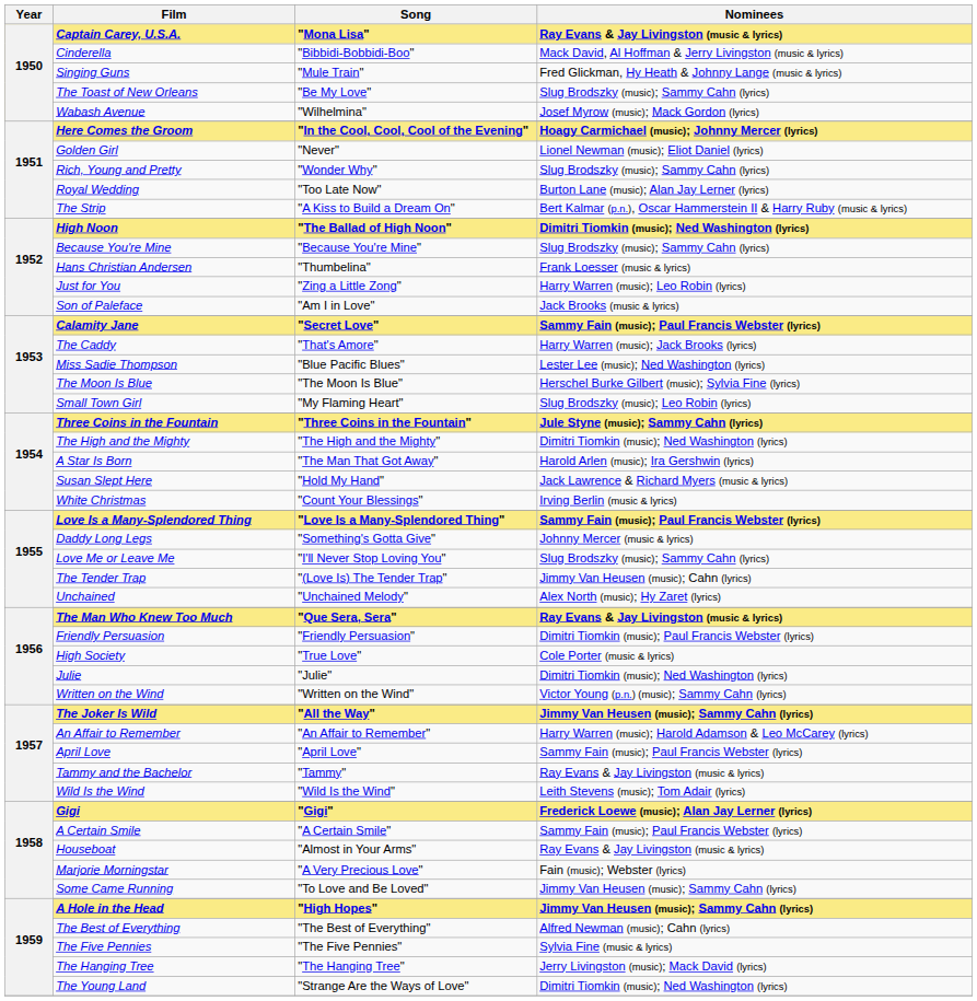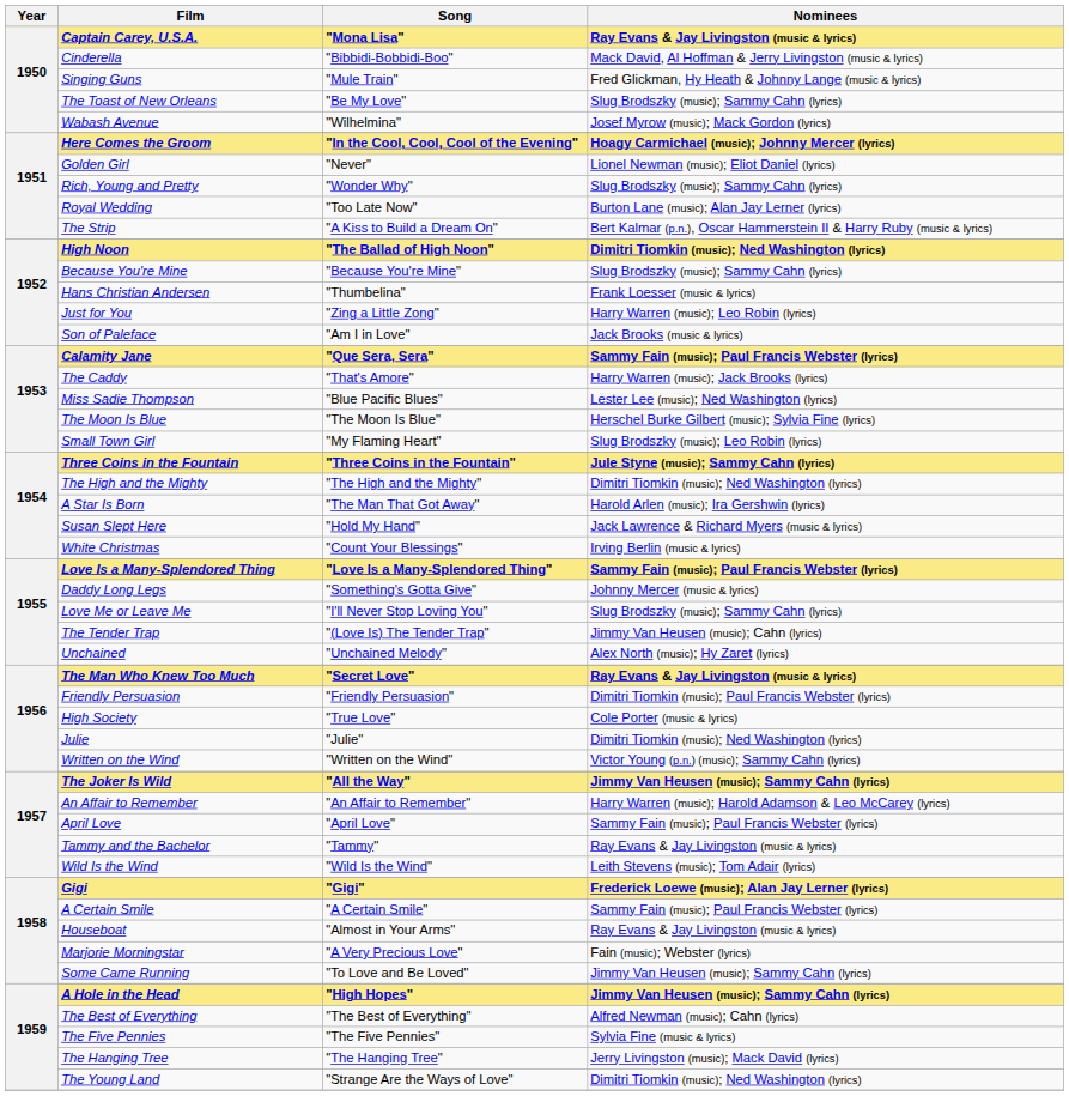 <table class="wikitable" style="width:100%">
 <tr bgcolor="#bebebe">
 <th width="5%">Year</th>
 <th width="25%">Film</th>
 <th width="25%">Song</th>
 <th width="45%">Nominees</th>
 </tr>
 <tr style="background:#FAEB86">
 <th rowspan="5">1950<br> <br></th>
 <td><strong><em><a href='#'>Captain Carey, U.S.A.</a></em></strong></td>
 <td><strong>"<a href='#'>Mona Lisa</a>"</strong></td>
 <td><strong><a href='#'>Ray Evans</a> & <a href='#'>Jay Livingston</a> <small>(music & lyrics)</small></strong></td>
 </tr>
 <tr>
 <td><em><a href='#'>Cinderella</a></em></td>
 <td>"<a href='#'>Bibbidi-Bobbidi-Boo</a>"</td>
 <td><a href='#'>Mack David</a>, <a href='#'>Al Hoffman</a> & <a href='#'>Jerry Livingston</a> <small>(music & lyrics)</small></td>
 </tr>
 <tr>
 <td><em><a href='#'>Singing Guns</a></em></td>
 <td>"<a href='#'>Mule Train</a>"</td>
 <td>Fred Glickman, <a href='#'>Hy Heath</a> & <a href='#'>Johnny Lange</a> <small>(music & lyrics)</small></td>
 </tr>
 <tr>
 <td><em><a href='#'>The Toast of New Orleans</a></em></td>
 <td>"<a href='#'>Be My Love</a>"</td>
 <td><a href='#'>Slug Brodszky</a> <small>(music)</small>; <a href='#'>Sammy Cahn</a> <small>(lyrics)</small></td>
 </tr>
 <tr>
 <td><em><a href='#'>Wabash Avenue</a></em></td>
 <td>"Wilhelmina"</td>
 <td><a href='#'>Josef Myrow</a> <small>(music)</small>; <a href='#'>Mack Gordon</a> <small>(lyrics)</small></td>
 </tr>
 <tr>
 <th rowspan="6" style="text-align:center">1951<br> <br></th>
 </tr>
 <tr style="background:#FAEB86">
 <td><strong><em><a href='#'>Here Comes the Groom</a></em></strong></td>
 <td><strong>"<a href='#'>In the Cool, Cool, Cool of the Evening</a>"</strong></td>
 <td><strong><a href='#'>Hoagy Carmichael</a> <small>(music)</small>; <a href='#'>Johnny Mercer</a> <small>(lyrics)</small></strong></td>
 </tr>
 <tr>
 <td><em><a href='#'>Golden Girl</a></em></td>
 <td>"Never"</td>
 <td><a href='#'>Lionel Newman</a> <small>(music)</small>; <a href='#'>Eliot Daniel</a> <small>(lyrics)</small></td>
 </tr>
 <tr>
 <td><em><a href='#'>Rich, Young and Pretty</a></em></td>
 <td>"<a href='#'>Wonder Why</a>"</td>
 <td><a href='#'>Slug Brodszky</a> <small>(music)</small>; <a href='#'>Sammy Cahn</a> <small>(lyrics)</small></td>
 </tr>
 <tr>
 <td><em><a href='#'>Royal Wedding</a></em></td>
 <td>"Too Late Now"</td>
 <td><a href='#'>Burton Lane</a> <small>(music)</small>; <a href='#'>Alan Jay Lerner</a> <small>(lyrics)</small></td>
 </tr>
 <tr>
 <td><em><a href='#'>The Strip</a></em></td>
 <td>"<a href='#'>A Kiss to Build a Dream On</a>"</td>
 <td><a href='#'>Bert Kalmar</a> <small>(<a href='#'>p.n.</a>)</small>, <a href='#'>Oscar Hammerstein II</a> & <a href='#'>Harry Ruby</a> <small>(music & lyrics)</small></td>
 </tr>
 <tr>
 <th rowspan="6" style="text-align:center">1952<br> <br></th>
 </tr>
 <tr style="background:#FAEB86">
 <td><strong><em><a href='#'>High Noon</a></em></strong></td>
 <td><strong>"<a href='#'>The Ballad of High Noon</a>"</strong></td>
 <td><strong><a href='#'>Dimitri Tiomkin</a> <small>(music)</small>; <a href='#'>Ned Washington</a> <small>(lyrics)</small></strong></td>
 </tr>
 <tr>
 <td><em><a href='#'>Because You're Mine</a></em></td>
 <td>"<a href='#'>Because You're Mine</a>"</td>
 <td><a href='#'>Slug Brodszky</a> <small>(music)</small>; <a href='#'>Sammy Cahn</a> <small>(lyrics)</small></td>
 </tr>
 <tr>
 <td><em><a href='#'>Hans Christian Andersen</a></em></td>
 <td>"Thumbelina"</td>
 <td><a href='#'>Frank Loesser</a> <small>(music & lyrics)</small></td>
 </tr>
 <tr>
 <td><em><a href='#'>Just for You</a></em></td>
 <td>"<a href='#'>Zing a Little Zong</a>"</td>
 <td><a href='#'>Harry Warren</a> <small>(music)</small>; <a href='#'>Leo Robin</a> <small>(lyrics)</small></td>
 </tr>
 <tr>
 <td><em><a href='#'>Son of Paleface</a></em></td>
 <td>"Am I in Love"</td>
 <td><a href='#'>Jack Brooks</a> <small>(music & lyrics)</small></td>
 </tr>
 <tr>
 <th rowspan="6" style="text-align:center">1953<br> <br></th>
 </tr>
 <tr style="background:#FAEB86">
 <td><strong><em><a href='#'>Calamity Jane</a></em></strong></td>
-<td><strong>"<a href='#'>Secret Love</a>"</strong></td>
+<td><strong>"<a href='#'>Que Sera, Sera</a>"</strong></td>
 <td><strong><a href='#'>Sammy Fain</a> <small>(music)</small>; <a href='#'>Paul Francis Webster</a> <small>(lyrics)</small></strong></td>
 </tr>
 <tr>
 <td><em><a href='#'>The Caddy</a></em></td>
 <td>"<a href='#'>That's Amore</a>"</td>
 <td><a href='#'>Harry Warren</a> <small>(music)</small>; <a href='#'>Jack Brooks</a> <small>(lyrics)</small></td>
 </tr>
 <tr>
 <td><em><a href='#'>Miss Sadie Thompson</a></em></td>
 <td>"Blue Pacific Blues"</td>
 <td><a href='#'>Lester Lee</a> <small>(music)</small>; <a href='#'>Ned Washington</a> <small>(lyrics)</small></td>
 </tr>
 <tr>
 <td><em><a href='#'>The Moon Is Blue</a></em></td>
 <td>"The Moon Is Blue"</td>
 <td><a href='#'>Herschel Burke Gilbert</a> <small>(music)</small>; <a href='#'>Sylvia Fine</a> <small>(lyrics)</small></td>
 </tr>
 <tr>
 <td><em><a href='#'>Small Town Girl</a></em></td>
 <td>"My Flaming Heart"</td>
 <td><a href='#'>Slug Brodszky</a> <small>(music)</small>; <a href='#'>Leo Robin</a> <small>(lyrics)</small></td>
 </tr>
 <tr>
 <th rowspan="6" style="text-align:center">1954<br> <br></th>
 </tr>
 <tr style="background:#FAEB86">
 <td><strong><em><a href='#'>Three Coins in the Fountain</a></em></strong></td>
 <td><strong>"<a href='#'>Three Coins in the Fountain</a>"</strong></td>
 <td><strong><a href='#'>Jule Styne</a> <small>(music)</small>; <a href='#'>Sammy Cahn</a> <small>(lyrics)</small></strong></td>
 </tr>
 <tr>
 <td><em><a href='#'>The High and the Mighty</a></em></td>
 <td>"<a href='#'>The High and the Mighty</a>"</td>
 <td><a href='#'>Dimitri Tiomkin</a> <small>(music)</small>; <a href='#'>Ned Washington</a> <small>(lyrics)</small></td>
 </tr>
 <tr>
 <td><em><a href='#'>A Star Is Born</a></em></td>
 <td>"<a href='#'>The Man That Got Away</a>"</td>
 <td><a href='#'>Harold Arlen</a> <small>(music)</small>; <a href='#'>Ira Gershwin</a> <small>(lyrics)</small></td>
 </tr>
 <tr>
 <td><em><a href='#'>Susan Slept Here</a></em></td>
 <td>"<a href='#'>Hold My Hand</a>"</td>
 <td><a href='#'>Jack Lawrence</a> & <a href='#'>Richard Myers</a> <small>(music & lyrics)</small></td>
 </tr>
 <tr>
 <td><em><a href='#'>White Christmas</a></em></td>
 <td>"<a href='#'>Count Your Blessings</a>"</td>
 <td><a href='#'>Irving Berlin</a> <small>(music & lyrics)</small></td>
 </tr>
 <tr>
 <th rowspan="6" style="text-align:center">1955<br> <br></th>
 </tr>
 <tr style="background:#FAEB86">
 <td><strong><em><a href='#'>Love Is a Many-Splendored Thing</a></em></strong></td>
 <td><strong>"<a href='#'>Love Is a Many-Splendored Thing</a>"</strong></td>
 <td><strong><a href='#'>Sammy Fain</a> <small>(music)</small>; <a href='#'>Paul Francis Webster</a> <small>(lyrics)</small></strong></td>
 </tr>
 <tr>
 <td><em><a href='#'>Daddy Long Legs</a></em></td>
 <td>"<a href='#'>Something's Gotta Give</a>"</td>
 <td><a href='#'>Johnny Mercer</a> <small>(music & lyrics)</small></td>
 </tr>
 <tr>
 <td><em><a href='#'>Love Me or Leave Me</a></em></td>
 <td>"<a href='#'>I'll Never Stop Loving You</a>"</td>
 <td><a href='#'>Slug Brodszky</a> <small>(music)</small>; <a href='#'>Sammy Cahn</a> <small>(lyrics)</small></td>
 </tr>
 <tr>
 <td><em><a href='#'>The Tender Trap</a></em></td>
 <td>"<a href='#'>(Love Is) The Tender Trap</a>"</td>
 <td><a href='#'>Jimmy Van Heusen</a> <small>(music)</small>; Cahn <small>(lyrics)</small></td>
 </tr>
 <tr>
 <td><em><a href='#'>Unchained</a></em></td>
 <td>"<a href='#'>Unchained Melody</a>"</td>
 <td><a href='#'>Alex North</a> <small>(music)</small>; <a href='#'>Hy Zaret</a> <small>(lyrics)</small></td>
 </tr>
 <tr>
 <th rowspan="6" style="text-align:center">1956<br> <br></th>
 </tr>
 <tr style="background:#FAEB86">
 <td><strong><em><a href='#'>The Man Who Knew Too Much</a></em></strong></td>
-<td><strong>"<a href='#'>Que Sera, Sera</a>"</strong></td>
+<td><strong>"<a href='#'>Secret Love</a>"</strong></td>
 <td><strong><a href='#'>Ray Evans</a> & <a href='#'>Jay Livingston</a> <small>(music & lyrics)</small></strong></td>
 </tr>
 <tr>
 <td><em><a href='#'>Friendly Persuasion</a></em></td>
 <td>"<a href='#'>Friendly Persuasion</a>"</td>
 <td><a href='#'>Dimitri Tiomkin</a> <small>(music)</small>; <a href='#'>Paul Francis Webster</a> <small>(lyrics)</small></td>
 </tr>
 <tr>
 <td><em><a href='#'>High Society</a></em></td>
 <td>"<a href='#'>True Love</a>"</td>
 <td><a href='#'>Cole Porter</a> <small>(music & lyrics)</small></td>
 </tr>
 <tr>
 <td><em><a href='#'>Julie</a></em></td>
 <td>"Julie"</td>
 <td><a href='#'>Dimitri Tiomkin</a> <small>(music)</small>; <a href='#'>Ned Washington</a> <small>(lyrics)</small></td>
 </tr>
 <tr>
 <td><em><a href='#'>Written on the Wind</a></em></td>
 <td>"Written on the Wind"</td>
 <td><a href='#'>Victor Young</a> <small>(<a href='#'>p.n.</a>) (music)</small>; <a href='#'>Sammy Cahn</a> <small>(lyrics)</small></td>
 </tr>
 <tr>
 <th rowspan="6" style="text-align:center">1957<br> <br></th>
 </tr>
 <tr style="background:#FAEB86">
 <td><strong><em><a href='#'>The Joker Is Wild</a></em></strong></td>
 <td><strong>"<a href='#'>All the Way</a>"</strong></td>
 <td><strong><a href='#'>Jimmy Van Heusen</a> <small>(music)</small>; <a href='#'>Sammy Cahn</a> <small>(lyrics)</small></strong></td>
 </tr>
 <tr>
 <td><em><a href='#'>An Affair to Remember</a></em></td>
 <td>"<a href='#'>An Affair to Remember</a>"</td>
 <td><a href='#'>Harry Warren</a> <small>(music)</small>; <a href='#'>Harold Adamson</a> & <a href='#'>Leo McCarey</a> <small>(lyrics)</small></td>
 </tr>
 <tr>
 <td><em><a href='#'>April Love</a></em></td>
 <td>"<a href='#'>April Love</a>"</td>
 <td><a href='#'>Sammy Fain</a> <small>(music)</small>; <a href='#'>Paul Francis Webster</a> <small>(lyrics)</small></td>
 </tr>
 <tr>
 <td><em><a href='#'>Tammy and the Bachelor</a></em></td>
 <td>"<a href='#'>Tammy</a>"</td>
 <td><a href='#'>Ray Evans</a> & <a href='#'>Jay Livingston</a> <small>(music & lyrics)</small></td>
 </tr>
 <tr>
 <td><em><a href='#'>Wild Is the Wind</a></em></td>
 <td>"<a href='#'>Wild Is the Wind</a>"</td>
 <td><a href='#'>Leith Stevens</a> <small>(music)</small>; <a href='#'>Tom Adair</a> <small>(lyrics)</small></td>
 </tr>
 <tr>
 <th rowspan="6" style="text-align:center">1958<br> <br></th>
 </tr>
 <tr style="background:#FAEB86">
 <td><strong><em><a href='#'>Gigi</a></em></strong></td>
 <td><strong>"<a href='#'>Gigi</a>"</strong></td>
 <td><strong><a href='#'>Frederick Loewe</a> <small>(music)</small>; <a href='#'>Alan Jay Lerner</a> <small>(lyrics)</small></strong></td>
 </tr>
 <tr>
 <td><em><a href='#'>A Certain Smile</a></em></td>
 <td>"<a href='#'>A Certain Smile</a>"</td>
 <td><a href='#'>Sammy Fain</a> <small>(music)</small>; <a href='#'>Paul Francis Webster</a> <small>(lyrics)</small></td>
 </tr>
 <tr>
 <td><em><a href='#'>Houseboat</a></em></td>
 <td>"Almost in Your Arms"</td>
 <td><a href='#'>Ray Evans</a> & <a href='#'>Jay Livingston</a> <small>(music & lyrics)</small></td>
 </tr>
 <tr>
 <td><em><a href='#'>Marjorie Morningstar</a></em></td>
 <td>"<a href='#'>A Very Precious Love</a>"</td>
 <td>Fain <small>(music)</small>; Webster <small>(lyrics)</small></td>
 </tr>
 <tr>
 <td><em><a href='#'>Some Came Running</a></em></td>
 <td>"To Love and Be Loved"</td>
 <td><a href='#'>Jimmy Van Heusen</a> <small>(music)</small>; <a href='#'>Sammy Cahn</a> <small>(lyrics)</small></td>
 </tr>
 <tr>
 <th rowspan="6" style="text-align:center">1959<br> <br></th>
 </tr>
 <tr style="background:#FAEB86">
 <td><strong><em><a href='#'>A Hole in the Head</a></em></strong></td>
 <td><strong>"<a href='#'>High Hopes</a>"</strong></td>
 <td><strong><a href='#'>Jimmy Van Heusen</a> <small>(music)</small>; <a href='#'>Sammy Cahn</a> <small>(lyrics)</small></strong></td>
 </tr>
 <tr>
 <td><em><a href='#'>The Best of Everything</a></em></td>
 <td>"The Best of Everything"</td>
 <td><a href='#'>Alfred Newman</a> <small>(music)</small>; Cahn <small>(lyrics)</small></td>
 </tr>
 <tr>
 <td><em><a href='#'>The Five Pennies</a></em></td>
 <td>"The Five Pennies"</td>
 <td><a href='#'>Sylvia Fine</a> <small>(music & lyrics)</small></td>
 </tr>
 <tr>
 <td><em><a href='#'>The Hanging Tree</a></em></td>
 <td>"<a href='#'>The Hanging Tree</a>"</td>
 <td><a href='#'>Jerry Livingston</a> <small>(music)</small>; <a href='#'>Mack David</a> <small>(lyrics)</small></td>
 </tr>
 <tr>
 <td><em><a href='#'>The Young Land</a></em></td>
 <td>"Strange Are the Ways of Love"</td>
 <td><a href='#'>Dimitri Tiomkin</a> <small>(music)</small>; <a href='#'>Ned Washington</a> <small>(lyrics)</small></td>
 </tr>
 <tr>
 </tr>
 </table>
